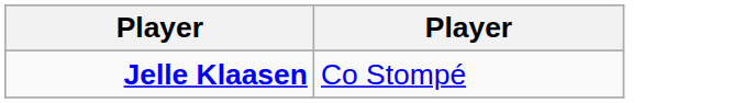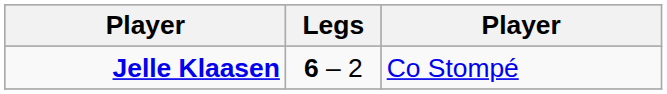 <table class=wikitable style="text-align:center">
 <tr>
 <th width=163>Player</th>
+<th width=50>Legs</th>
 <th width=163>Player</th>
 </tr>
 <tr align=left>
 <td align=right><strong><a href='#'>Jelle Klaasen</a></strong> </td>
+<td align=center><strong>6</strong> – 2</td>
 <td> <a href='#'>Co Stompé</a></td>
 </tr>
 </table>
